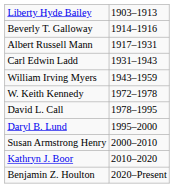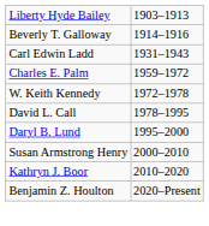 <table class="wikitable" style="float:right;">
 <tr>
 <td><a href='#'>Liberty Hyde Bailey</a></td>
 <td>1903–1913</td>
 </tr>
 <tr>
 <td>Beverly T. Galloway</td>
 <td>1914–1916</td>
 </tr>
 <tr>
-<td>Albert Russell Mann</td>
-<td>1917–1931</td>
-</tr>
-<tr>
 <td>Carl Edwin Ladd</td>
 <td>1931–1943</td>
 </tr>
 <tr>
-<td>William Irving Myers</td>
-<td>1943–1959</td>
+<td><a href='#'>Charles E. Palm</a></td>
+<td>1959–1972</td>
 </tr>
 <tr>
 <td>W. Keith Kennedy</td>
 <td>1972–1978</td>
 </tr>
 <tr>
 <td>David L. Call</td>
 <td>1978–1995</td>
 </tr>
 <tr>
 <td><a href='#'>Daryl B. Lund</a></td>
 <td>1995–2000</td>
 </tr>
 <tr>
 <td>Susan Armstrong Henry</td>
 <td>2000–2010</td>
 </tr>
 <tr>
 <td><a href='#'>Kathryn J. Boor</a></td>
 <td>2010–2020</td>
 </tr>
 <tr>
 <td>Benjamin Z. Houlton</td>
 <td>2020–Present</td>
 </tr>
 </table>
